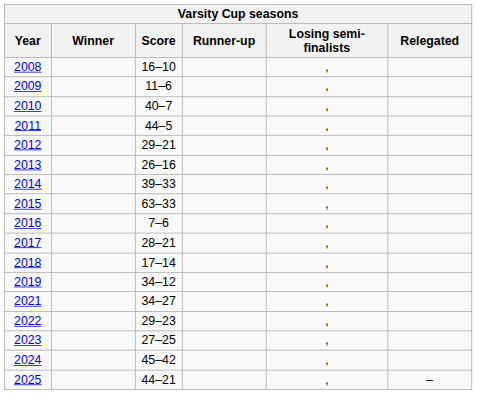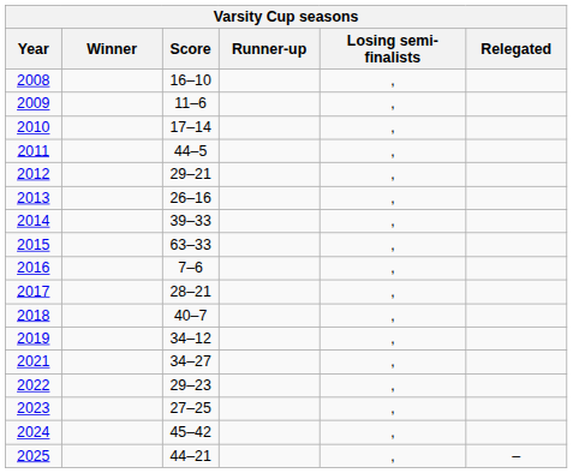 <table class="wikitable" style="text-align:center">
 <tr>
 <th colspan="100%" align=center><strong>Varsity Cup seasons</strong></th>
 </tr>
 <tr>
 <th width="10%">Year</th>
 <th width="18%">Winner</th>
 <th width="10%">Score</th>
 <th width="18%">Runner-up</th>
 <th width="26%">Losing semi-finalists</th>
 <th width="18%">Relegated</th>
 </tr>
 <tr>
 <td><a href='#'>2008</a></td>
 <td></td>
 <td>16–10</td>
 <td></td>
 <td>, </td>
 <td></td>
 </tr>
 <tr>
 <td><a href='#'>2009</a></td>
 <td></td>
 <td>11–6</td>
 <td></td>
 <td>, </td>
 <td></td>
 </tr>
 <tr>
 <td><a href='#'>2010</a></td>
 <td></td>
-<td>40–7</td>
+<td>17–14</td>
 <td></td>
 <td>, </td>
 <td></td>
 </tr>
 <tr>
 <td><a href='#'>2011</a></td>
 <td></td>
 <td>44–5</td>
 <td></td>
 <td>, </td>
 <td></td>
 </tr>
 <tr>
 <td><a href='#'>2012</a></td>
 <td></td>
 <td>29–21</td>
 <td></td>
 <td>, </td>
 <td></td>
 </tr>
 <tr>
 <td><a href='#'>2013</a></td>
 <td></td>
 <td>26–16</td>
 <td></td>
 <td>, </td>
 <td></td>
 </tr>
 <tr>
 <td><a href='#'>2014</a></td>
 <td></td>
 <td>39–33</td>
 <td></td>
 <td>, </td>
 <td></td>
 </tr>
 <tr>
 <td><a href='#'>2015</a></td>
 <td></td>
 <td>63–33</td>
 <td></td>
 <td>, </td>
 <td></td>
 </tr>
 <tr>
 <td><a href='#'>2016</a></td>
 <td></td>
 <td>7–6</td>
 <td></td>
 <td>, </td>
 <td></td>
 </tr>
 <tr>
 <td><a href='#'>2017</a></td>
 <td></td>
 <td>28–21</td>
 <td></td>
 <td>, </td>
 <td></td>
 </tr>
 <tr>
 <td><a href='#'>2018</a></td>
 <td></td>
-<td>17–14</td>
+<td>40–7</td>
 <td></td>
 <td>, </td>
 <td></td>
 </tr>
 <tr>
 <td><a href='#'>2019</a></td>
 <td></td>
 <td>34–12</td>
 <td></td>
 <td>, </td>
 <td></td>
 </tr>
 <tr>
 <td><a href='#'>2021</a></td>
 <td></td>
 <td>34–27</td>
 <td></td>
 <td>, </td>
 <td></td>
 </tr>
 <tr>
 <td><a href='#'>2022</a></td>
 <td></td>
 <td>29–23</td>
 <td></td>
 <td>, </td>
 <td></td>
 </tr>
 <tr>
 <td><a href='#'>2023</a></td>
 <td></td>
 <td>27–25</td>
 <td></td>
 <td>, </td>
 <td></td>
 </tr>
 <tr>
 <td><a href='#'>2024</a></td>
 <td></td>
 <td>45–42</td>
 <td></td>
 <td>, </td>
 <td></td>
 </tr>
 <tr>
 <td><a href='#'>2025</a></td>
 <td></td>
 <td>44–21</td>
 <td></td>
 <td>, </td>
 <td>–</td>
 </tr>
 </table>
